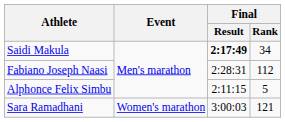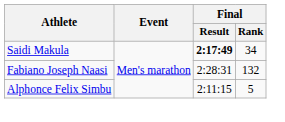 <table class="wikitable" style="font-size:90%">
 <tr>
 <th rowspan="2">Athlete</th>
 <th rowspan="2">Event</th>
 <th colspan="2">Final</th>
 </tr>
 <tr style="font-size:95%">
 <th>Result</th>
 <th>Rank</th>
 </tr>
 <tr align=center>
 <td align=left><a href='#'>Saidi Makula</a></td>
 <td align=left rowspan=3><a href='#'>Men's marathon</a></td>
 <td><strong>2:17:49</strong></td>
 <td>34</td>
 </tr>
 <tr align=center>
 <td align=left><a href='#'>Fabiano Joseph Naasi</a></td>
 <td>2:28:31</td>
-<td>112</td>
+<td>132</td>
 </tr>
 <tr align=center>
 <td align=left><a href='#'>Alphonce Felix Simbu</a></td>
 <td>2:11:15</td>
 <td>5</td>
 </tr>
-<tr align=center>
-<td align=left><a href='#'>Sara Ramadhani</a></td>
-<td align=left><a href='#'>Women's marathon</a></td>
-<td>3:00:03</td>
-<td>121</td>
-</tr>
 </table>
